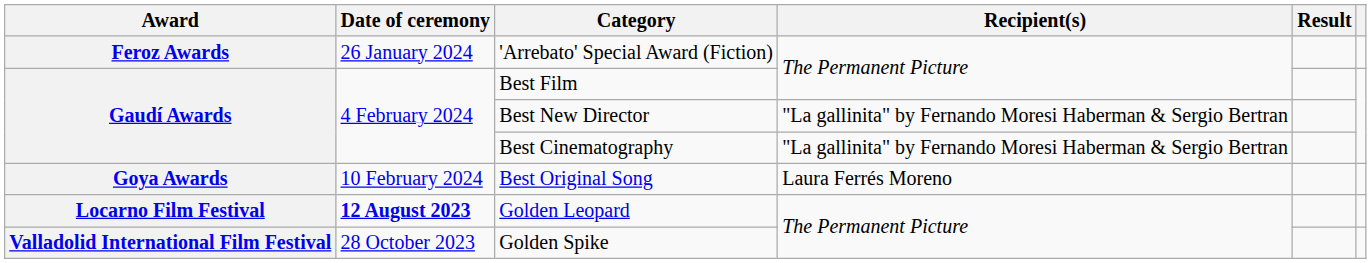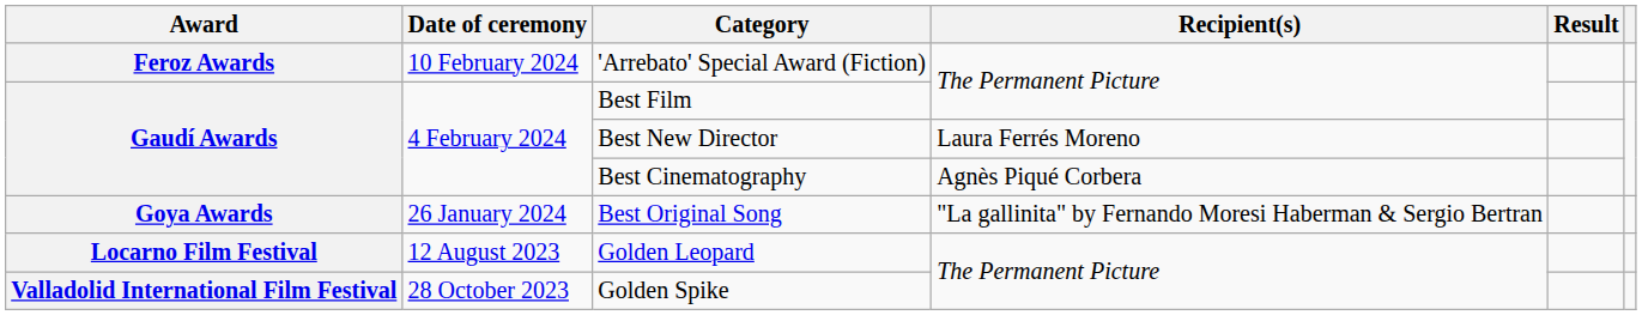 <table class="wikitable sortable plainrowheaders">
 <tr>
 <th scope="col">Award</th>
 <th scope="col">Date of ceremony</th>
 <th scope="col">Category</th>
 <th scope="col">Recipient(s)</th>
 <th scope="col">Result</th>
 <th scope="col" class="unsortable"></th>
 </tr>
 <tr>
 <th scope="row"><a href='#'>Feroz Awards</a></th>
-<td><a href='#'>26 January 2024</a></td>
+<td><a href='#'>10 February 2024</a></td>
 <td>'Arrebato' Special Award (Fiction)</td>
 <td rowspan="2"><em>The Permanent Picture</em></td>
 <td></td>
 <td></td>
 </tr>
 <tr>
 <th scope="row" rowspan="3"><a href='#'>Gaudí Awards</a></th>
 <td rowspan="3"><a href='#'>4 February 2024</a></td>
 <td>Best Film</td>
 <td></td>
 <td rowspan="3"></td>
 </tr>
 <tr>
 <td>Best New Director</td>
-<td>"La gallinita" by Fernando Moresi Haberman & Sergio Bertran</td>
+<td>Laura Ferrés Moreno</td>
 <td></td>
 </tr>
 <tr>
 <td>Best Cinematography</td>
-<td>"La gallinita" by Fernando Moresi Haberman & Sergio Bertran</td>
+<td>Agnès Piqué Corbera</td>
 <td></td>
 </tr>
 <tr>
 <th scope="row"><a href='#'>Goya Awards</a></th>
-<td><a href='#'>10 February 2024</a></td>
+<td><a href='#'>26 January 2024</a></td>
 <td><a href='#'>Best Original Song</a></td>
-<td>Laura Ferrés Moreno</td>
+<td>"La gallinita" by Fernando Moresi Haberman & Sergio Bertran</td>
 <td></td>
 <td></td>
 </tr>
 <tr>
 <th scope="row"><a href='#'>Locarno Film Festival</a></th>
-<td><strong><a href='#'>12 August 2023</a></strong></td>
+<td><a href='#'>12 August 2023</a></td>
 <td><a href='#'>Golden Leopard</a></td>
 <td rowspan="2"><em>The Permanent Picture</em></td>
 <td></td>
 <td align="center"></td>
 </tr>
 <tr>
 <th scope="row"><a href='#'>Valladolid International Film Festival</a></th>
 <td><a href='#'>28 October 2023</a></td>
 <td>Golden Spike</td>
 <td></td>
 <td align="center"></td>
 </tr>
 </table>
